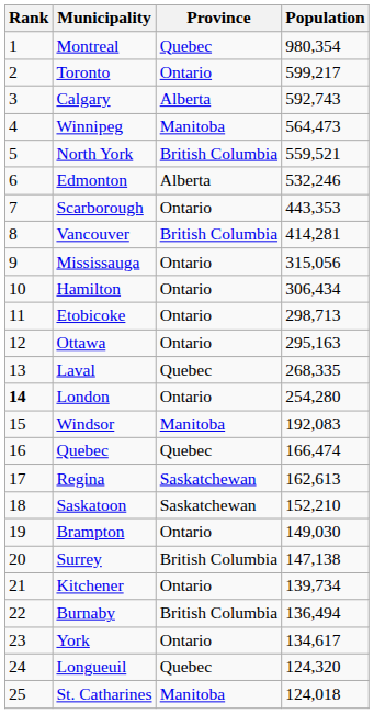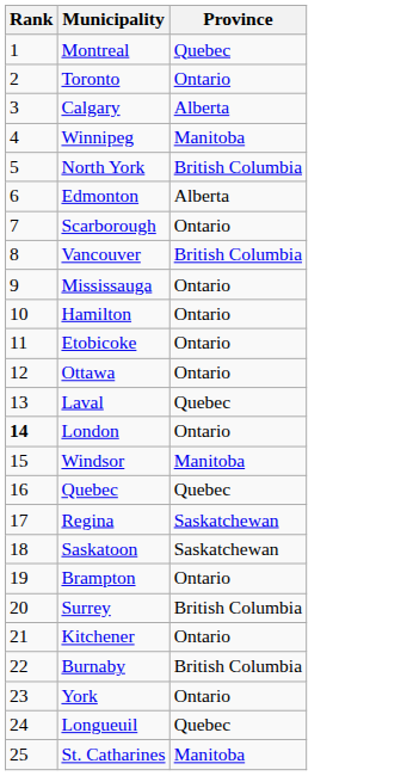 <table class="wikitable">
 <tr>
 <th>Rank</th>
 <th>Municipality</th>
 <th>Province</th>
-<th>Population</th>
 </tr>
 <tr>
 <td>1</td>
 <td><a href='#'>Montreal</a></td>
 <td><a href='#'>Quebec</a></td>
-<td>980,354</td>
 </tr>
 <tr>
 <td>2</td>
 <td><a href='#'>Toronto</a></td>
 <td><a href='#'>Ontario</a></td>
-<td>599,217</td>
 </tr>
 <tr>
 <td>3</td>
 <td><a href='#'>Calgary</a></td>
 <td><a href='#'>Alberta</a></td>
-<td>592,743</td>
 </tr>
 <tr>
 <td>4</td>
 <td><a href='#'>Winnipeg</a></td>
 <td><a href='#'>Manitoba</a></td>
-<td>564,473</td>
 </tr>
 <tr>
 <td>5</td>
 <td><a href='#'>North York</a></td>
 <td><a href='#'>British Columbia</a></td>
-<td>559,521</td>
 </tr>
 <tr>
 <td>6</td>
 <td><a href='#'>Edmonton</a></td>
 <td>Alberta</td>
-<td>532,246</td>
 </tr>
 <tr>
 <td>7</td>
 <td><a href='#'>Scarborough</a></td>
 <td>Ontario</td>
-<td>443,353</td>
 </tr>
 <tr>
 <td>8</td>
 <td><a href='#'>Vancouver</a></td>
 <td><a href='#'>British Columbia</a></td>
-<td>414,281</td>
 </tr>
 <tr>
 <td>9</td>
 <td><a href='#'>Mississauga</a></td>
 <td>Ontario</td>
-<td>315,056</td>
 </tr>
 <tr>
 <td>10</td>
 <td><a href='#'>Hamilton</a></td>
 <td>Ontario</td>
-<td>306,434</td>
 </tr>
 <tr>
 <td>11</td>
 <td><a href='#'>Etobicoke</a></td>
 <td>Ontario</td>
-<td>298,713</td>
 </tr>
 <tr>
 <td>12</td>
 <td><a href='#'>Ottawa</a></td>
 <td>Ontario</td>
-<td>295,163</td>
 </tr>
 <tr>
 <td>13</td>
 <td><a href='#'>Laval</a></td>
 <td>Quebec</td>
-<td>268,335</td>
 </tr>
 <tr>
 <td><strong>14</strong></td>
 <td><a href='#'>London</a></td>
 <td>Ontario</td>
-<td>254,280</td>
 </tr>
 <tr>
 <td>15</td>
 <td><a href='#'>Windsor</a></td>
 <td><a href='#'>Manitoba</a></td>
-<td>192,083</td>
 </tr>
 <tr>
 <td>16</td>
 <td><a href='#'>Quebec</a></td>
 <td>Quebec</td>
-<td>166,474</td>
 </tr>
 <tr>
 <td>17</td>
 <td><a href='#'>Regina</a></td>
 <td><a href='#'>Saskatchewan</a></td>
-<td>162,613</td>
 </tr>
 <tr>
 <td>18</td>
 <td><a href='#'>Saskatoon</a></td>
 <td>Saskatchewan</td>
-<td>152,210</td>
 </tr>
 <tr>
 <td>19</td>
 <td><a href='#'>Brampton</a></td>
 <td>Ontario</td>
-<td>149,030</td>
 </tr>
 <tr>
 <td>20</td>
 <td><a href='#'>Surrey</a></td>
 <td>British Columbia</td>
-<td>147,138</td>
 </tr>
 <tr>
 <td>21</td>
 <td><a href='#'>Kitchener</a></td>
 <td>Ontario</td>
-<td>139,734</td>
 </tr>
 <tr>
 <td>22</td>
 <td><a href='#'>Burnaby</a></td>
 <td>British Columbia</td>
-<td>136,494</td>
 </tr>
 <tr>
 <td>23</td>
 <td><a href='#'>York</a></td>
 <td>Ontario</td>
-<td>134,617</td>
 </tr>
 <tr>
 <td>24</td>
 <td><a href='#'>Longueuil</a></td>
 <td>Quebec</td>
-<td>124,320</td>
 </tr>
 <tr>
 <td>25</td>
 <td><a href='#'>St. Catharines</a></td>
 <td><a href='#'>Manitoba</a></td>
-<td>124,018</td>
 </tr>
 </table>
